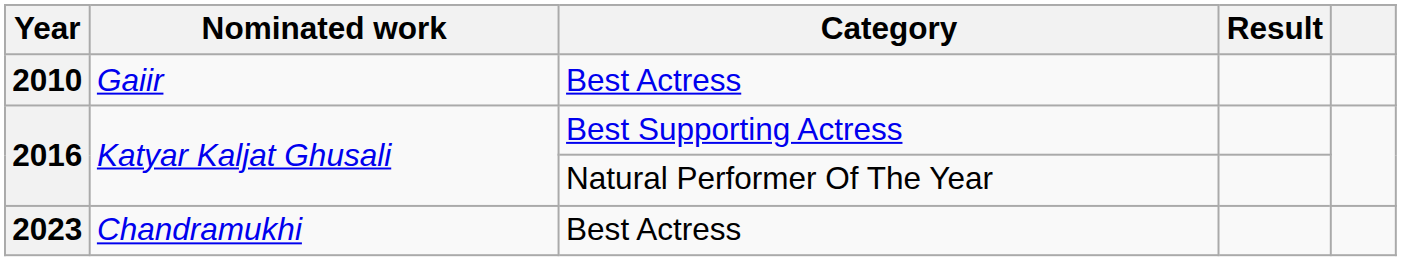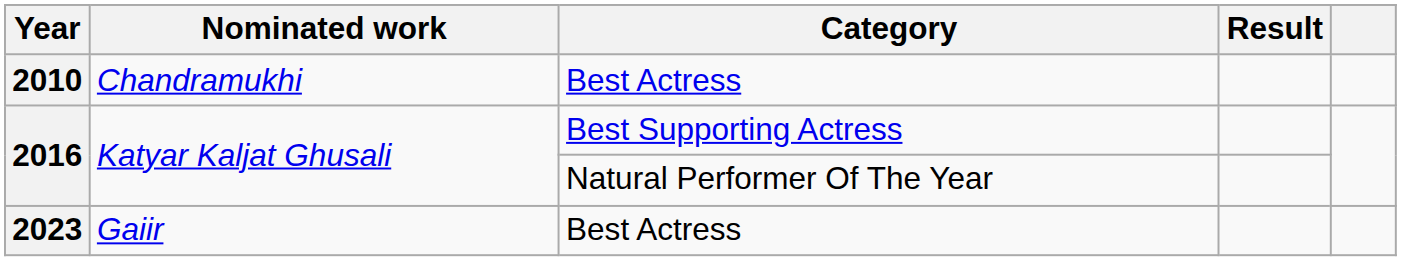 <table class="wikitable plainrowheaders" style="width:80%;">
 <tr>
 <th scope="col" style="width:4%;">Year</th>
 <th scope="col" style="width:35%;">Nominated work</th>
 <th scope="col" style="width:50%;">Category</th>
 <th scope="col" style="width:6%;">Result</th>
 <th scope="col" style="width:6%;"></th>
 </tr>
 <tr>
 <th scope="row">2010</th>
-<td><em><a href='#'>Gaiir</a></em></td>
+<td><em><a href='#'>Chandramukhi</a></em></td>
 <td><a href='#'>Best Actress</a></td>
 <td></td>
 <td></td>
 </tr>
 <tr>
 <th rowspan="2" scope="row">2016</th>
 <td rowspan="2"><em><a href='#'>Katyar Kaljat Ghusali</a></em></td>
 <td><a href='#'>Best Supporting Actress</a></td>
 <td></td>
 <td rowspan="2" style="text-align:center;"></td>
 </tr>
 <tr>
 <td>Natural Performer Of The Year</td>
 <td></td>
 </tr>
 <tr>
 <th scope="row">2023</th>
-<td><em><a href='#'>Chandramukhi</a></em></td>
+<td><em><a href='#'>Gaiir</a></em></td>
 <td>Best Actress</td>
 <td></td>
 <td style="text-align:center;"></td>
 </tr>
 </table>
